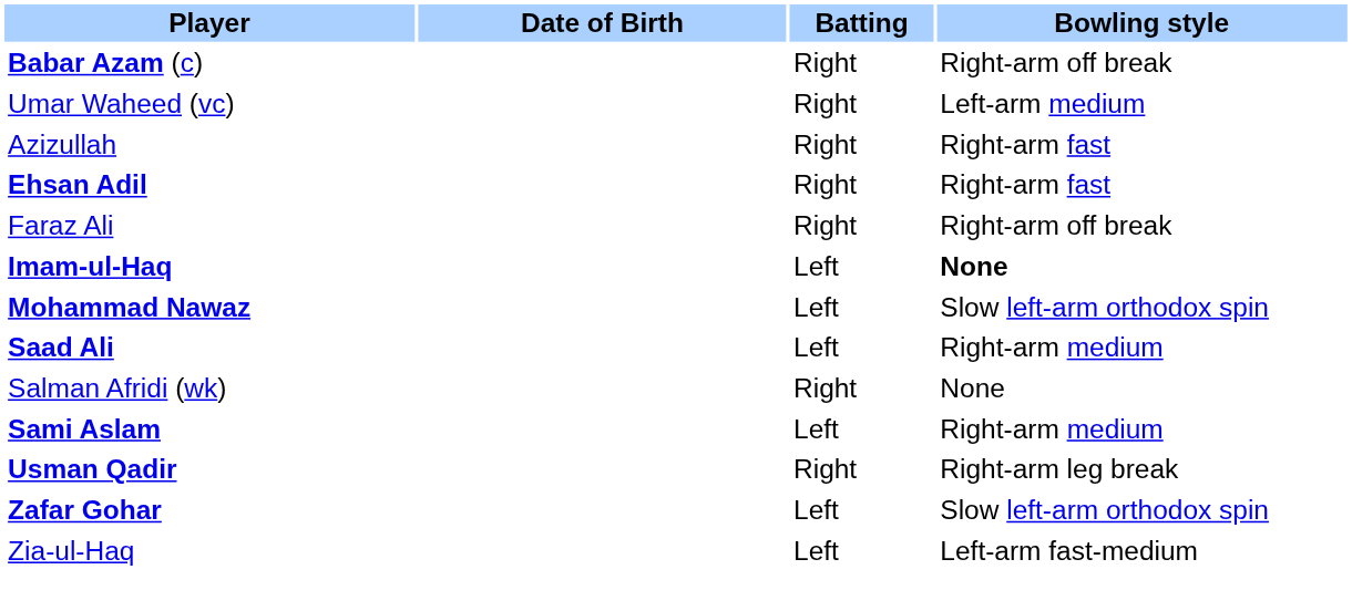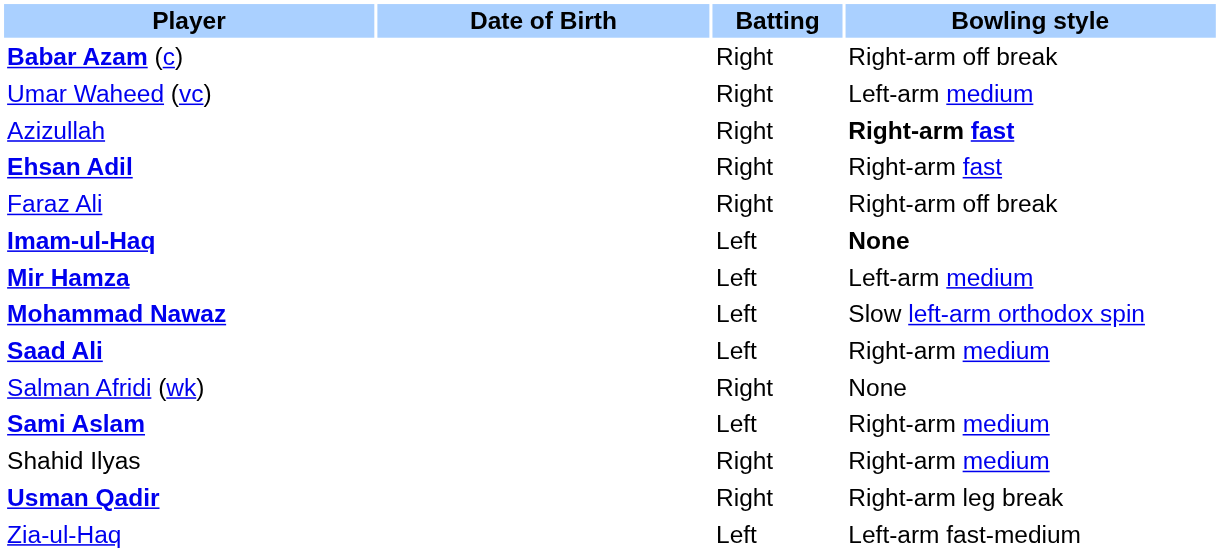 <table border="0" cellspacing="2" cellpadding="2" style="width:90%;">
 <tr style="background:#aad0ff;">
 <th width=20%>Player</th>
 <th width=18%>Date of Birth</th>
 <th width=6%>Batting</th>
 <th width=20%>Bowling style</th>
 </tr>
 <tr>
 <td><strong><a href='#'>Babar Azam</a></strong> (<a href='#'>c</a>)</td>
 <td></td>
 <td>Right</td>
 <td>Right-arm off break</td>
 </tr>
 <tr>
 <td><a href='#'>Umar Waheed</a> (<a href='#'>vc</a>)</td>
 <td></td>
 <td>Right</td>
 <td>Left-arm <a href='#'>medium</a></td>
 </tr>
 <tr>
 <td><a href='#'>Azizullah</a></td>
 <td></td>
 <td>Right</td>
-<td>Right-arm <a href='#'>fast</a></td>
+<td><strong>Right-arm <a href='#'>fast</a></strong></td>
 </tr>
 <tr>
 <td><strong><a href='#'>Ehsan Adil</a></strong></td>
 <td></td>
 <td>Right</td>
 <td>Right-arm <a href='#'>fast</a></td>
 </tr>
 <tr>
 <td><a href='#'>Faraz Ali</a></td>
 <td></td>
 <td>Right</td>
 <td>Right-arm off break</td>
 </tr>
 <tr>
 <td><strong><a href='#'>Imam-ul-Haq</a></strong></td>
 <td></td>
 <td>Left</td>
 <td><strong>None</strong></td>
+</tr>
+<tr>
+<td><strong><a href='#'>Mir Hamza</a></strong></td>
+<td></td>
+<td>Left</td>
+<td>Left-arm <a href='#'>medium</a></td>
 </tr>
 <tr>
 <td><strong><a href='#'>Mohammad Nawaz</a></strong></td>
 <td></td>
 <td>Left</td>
 <td>Slow <a href='#'>left-arm orthodox spin</a></td>
 </tr>
 <tr>
 <td><strong><a href='#'>Saad Ali</a></strong></td>
 <td></td>
 <td>Left</td>
 <td>Right-arm <a href='#'>medium</a></td>
 </tr>
 <tr>
 <td><a href='#'>Salman Afridi</a> (<a href='#'>wk</a>)</td>
 <td></td>
 <td>Right</td>
 <td>None</td>
 </tr>
 <tr>
 <td><strong><a href='#'>Sami Aslam</a></strong></td>
 <td></td>
 <td>Left</td>
 <td>Right-arm <a href='#'>medium</a></td>
 </tr>
 <tr>
+<td>Shahid Ilyas</td>
+<td></td>
+<td>Right</td>
+<td>Right-arm <a href='#'>medium</a></td>
+</tr>
+<tr>
 <td><strong><a href='#'>Usman Qadir</a></strong></td>
 <td></td>
 <td>Right</td>
 <td>Right-arm leg break</td>
-</tr>
-<tr>
-<td><strong><a href='#'>Zafar Gohar</a></strong></td>
-<td></td>
-<td>Left</td>
-<td>Slow <a href='#'>left-arm orthodox spin</a></td>
 </tr>
 <tr>
 <td><a href='#'>Zia-ul-Haq</a></td>
 <td></td>
 <td>Left</td>
 <td>Left-arm fast-medium</td>
 </tr>
 </table>
